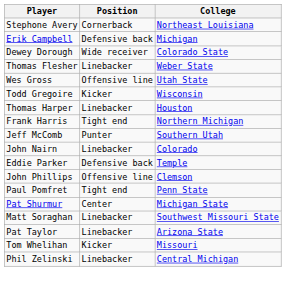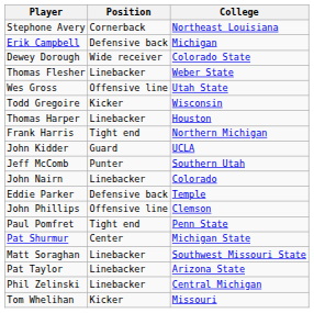 <table class="wikitable">
 <tr>
 <th>Player</th>
 <th>Position</th>
 <th>College</th>
 </tr>
 <tr>
 <td>Stephone Avery</td>
 <td>Cornerback</td>
 <td><a href='#'>Northeast Louisiana</a></td>
 </tr>
 <tr>
 <td><a href='#'>Erik Campbell</a></td>
 <td>Defensive back</td>
 <td><a href='#'>Michigan</a></td>
 </tr>
 <tr>
 <td>Dewey Dorough</td>
 <td>Wide receiver</td>
 <td><a href='#'>Colorado State</a></td>
 </tr>
 <tr>
 <td>Thomas Flesher</td>
 <td>Linebacker</td>
 <td><a href='#'>Weber State</a></td>
 </tr>
 <tr>
 <td>Wes Gross</td>
 <td>Offensive line</td>
 <td><a href='#'>Utah State</a></td>
 </tr>
 <tr>
 <td>Todd Gregoire</td>
 <td>Kicker</td>
 <td><a href='#'>Wisconsin</a></td>
 </tr>
 <tr>
 <td>Thomas Harper</td>
 <td>Linebacker</td>
 <td><a href='#'>Houston</a></td>
 </tr>
 <tr>
 <td>Frank Harris</td>
 <td>Tight end</td>
 <td><a href='#'>Northern Michigan</a></td>
 </tr>
 <tr>
+<td>John Kidder</td>
+<td>Guard</td>
+<td><a href='#'>UCLA</a></td>
+</tr>
+<tr>
 <td>Jeff McComb</td>
 <td>Punter</td>
 <td><a href='#'>Southern Utah</a></td>
 </tr>
 <tr>
 <td>John Nairn</td>
 <td>Linebacker</td>
 <td><a href='#'>Colorado</a></td>
 </tr>
 <tr>
 <td>Eddie Parker</td>
 <td>Defensive back</td>
 <td><a href='#'>Temple</a></td>
 </tr>
 <tr>
 <td>John Phillips</td>
 <td>Offensive line</td>
 <td><a href='#'>Clemson</a></td>
 </tr>
 <tr>
 <td>Paul Pomfret</td>
 <td>Tight end</td>
 <td><a href='#'>Penn State</a></td>
 </tr>
 <tr>
 <td><a href='#'>Pat Shurmur</a></td>
 <td>Center</td>
 <td><a href='#'>Michigan State</a></td>
 </tr>
 <tr>
 <td>Matt Soraghan</td>
 <td>Linebacker</td>
 <td><a href='#'>Southwest Missouri State</a></td>
 </tr>
 <tr>
 <td>Pat Taylor</td>
 <td>Linebacker</td>
 <td><a href='#'>Arizona State</a></td>
 </tr>
 <tr>
+<td>Phil Zelinski</td>
+<td>Linebacker</td>
+<td><a href='#'>Central Michigan</a></td>
+</tr>
+<tr>
 <td>Tom Whelihan</td>
 <td>Kicker</td>
 <td><a href='#'>Missouri</a></td>
 </tr>
-<tr>
-<td>Phil Zelinski</td>
-<td>Linebacker</td>
-<td><a href='#'>Central Michigan</a></td>
-</tr>
 </table>
